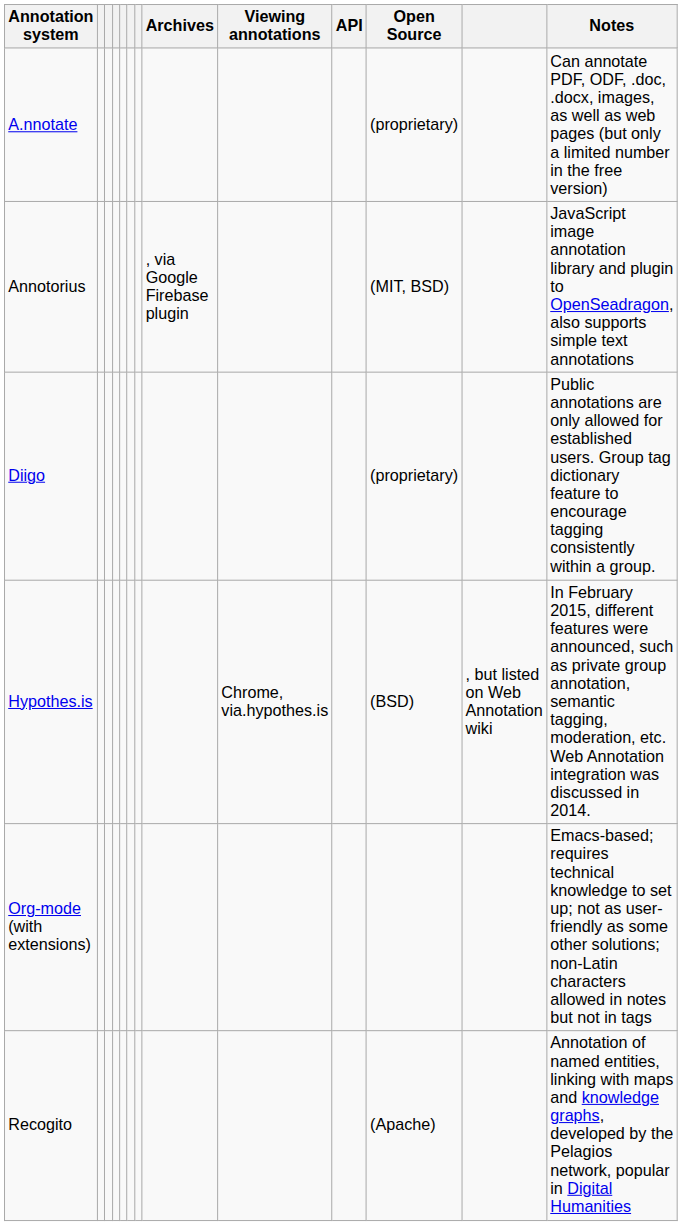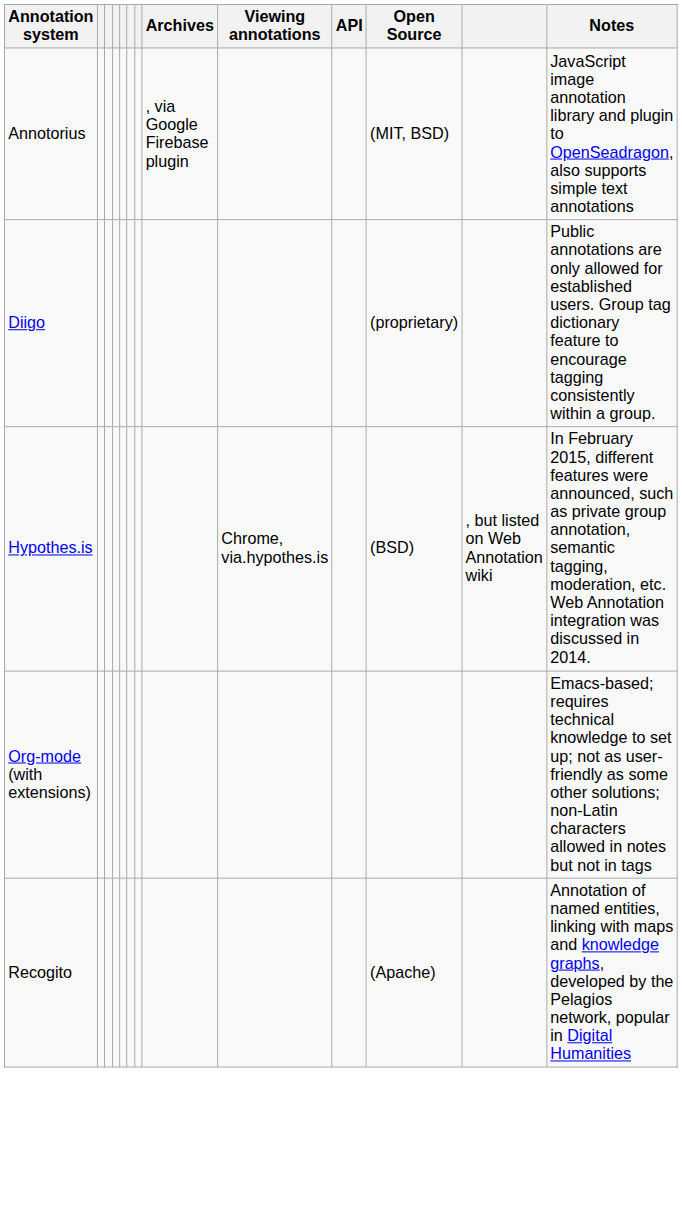 <table class="wikitable sortable sort-under">
 <tr>
 <th>Annotation system</th>
 <th></th>
 <th></th>
 <th></th>
 <th></th>
 <th></th>
 <th></th>
 <th>Archives</th>
 <th>Viewing annotations</th>
 <th>API</th>
 <th>Open Source</th>
 <th></th>
 <th>Notes</th>
-</tr>
-<tr>
-<td><a href='#'>A.nnotate</a></td>
-<td></td>
-<td></td>
-<td></td>
-<td></td>
-<td></td>
-<td></td>
-<td></td>
-<td></td>
-<td></td>
-<td> (proprietary)</td>
-<td></td>
-<td>Can annotate PDF, ODF, .doc, .docx, images, as well as web pages (but only a limited number in the free version)</td>
 </tr>
 <tr>
 <td>Annotorius</td>
 <td></td>
 <td></td>
 <td></td>
 <td></td>
 <td></td>
 <td></td>
 <td>, via Google Firebase plugin</td>
 <td></td>
 <td></td>
 <td> (MIT, BSD)</td>
 <td></td>
 <td>JavaScript image annotation library and plugin to <a href='#'>OpenSeadragon</a>, also supports simple text annotations</td>
 </tr>
 <tr>
 <td><a href='#'>Diigo</a></td>
 <td></td>
 <td></td>
 <td></td>
 <td></td>
 <td></td>
 <td></td>
 <td></td>
 <td></td>
 <td></td>
 <td> (proprietary)</td>
 <td></td>
 <td>Public annotations are only allowed for established users. Group tag dictionary feature to encourage tagging consistently within a group.</td>
 </tr>
 <tr>
 <td><a href='#'>Hypothes.is</a></td>
 <td></td>
 <td></td>
 <td></td>
 <td></td>
 <td></td>
 <td></td>
 <td></td>
 <td>Chrome, via.hypothes.is</td>
 <td></td>
 <td> (BSD)</td>
 <td>, but listed on Web Annotation wiki</td>
 <td>In February 2015, different features were announced, such as private group annotation, semantic tagging, moderation, etc. Web Annotation integration was discussed in 2014.</td>
 </tr>
 <tr>
 <td><a href='#'>Org-mode</a> (with extensions)</td>
 <td></td>
 <td></td>
 <td></td>
 <td></td>
 <td></td>
 <td></td>
 <td></td>
 <td></td>
 <td></td>
 <td></td>
 <td></td>
 <td>Emacs-based; requires technical knowledge to set up; not as user-friendly as some other solutions; non-Latin characters allowed in notes but not in tags</td>
 </tr>
 <tr>
 <td>Recogito</td>
 <td></td>
 <td></td>
 <td></td>
 <td></td>
 <td></td>
 <td></td>
 <td></td>
 <td></td>
 <td></td>
 <td> (Apache)</td>
 <td></td>
 <td>Annotation of named entities, linking with maps and <a href='#'>knowledge graphs</a>, developed by the Pelagios network, popular in <a href='#'>Digital Humanities</a></td>
 </tr>
 </table>
